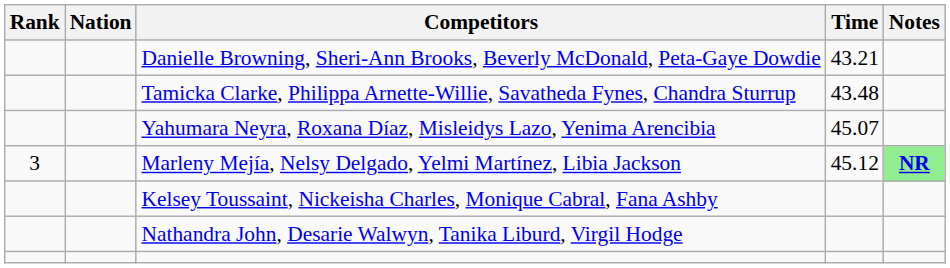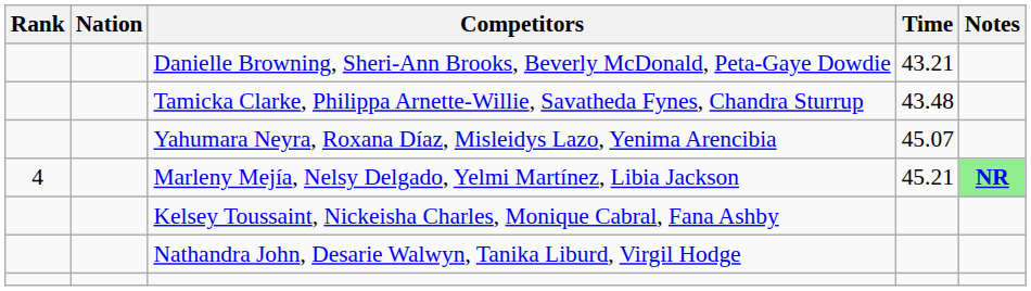 <table class="wikitable sortable" style="text-align:center; font-size:95%">
 <tr>
 <th>Rank</th>
 <th>Nation</th>
 <th>Competitors</th>
 <th>Time</th>
 <th>Notes</th>
 </tr>
 <tr>
 <td></td>
 <td align=left></td>
 <td align=left><a href='#'>Danielle Browning</a>, <a href='#'>Sheri-Ann Brooks</a>, <a href='#'>Beverly McDonald</a>, <a href='#'>Peta-Gaye Dowdie</a></td>
 <td>43.21</td>
 <td></td>
 </tr>
 <tr>
 <td></td>
 <td align=left></td>
 <td align=left><a href='#'>Tamicka Clarke</a>, <a href='#'>Philippa Arnette-Willie</a>, <a href='#'>Savatheda Fynes</a>, <a href='#'>Chandra Sturrup</a></td>
 <td>43.48</td>
 <td></td>
 </tr>
 <tr>
 <td></td>
 <td align=left></td>
 <td align=left><a href='#'>Yahumara Neyra</a>, <a href='#'>Roxana Díaz</a>, <a href='#'>Misleidys Lazo</a>, <a href='#'>Yenima Arencibia</a></td>
 <td>45.07</td>
 <td></td>
 </tr>
 <tr>
-<td>3</td>
+<td>4</td>
 <td align=left></td>
 <td align=left><a href='#'>Marleny Mejía</a>, <a href='#'>Nelsy Delgado</a>, <a href='#'>Yelmi Martínez</a>, <a href='#'>Libia Jackson</a></td>
-<td>45.12</td>
+<td>45.21</td>
 <td style="background: lightgreen;"><strong><a href='#'>NR</a></strong></td>
 </tr>
 <tr>
 <td></td>
 <td align=left></td>
 <td align=left><a href='#'>Kelsey Toussaint</a>, <a href='#'>Nickeisha Charles</a>, <a href='#'>Monique Cabral</a>, <a href='#'>Fana Ashby</a></td>
 <td></td>
 <td></td>
 </tr>
 <tr>
 <td></td>
 <td align=left></td>
 <td align=left><a href='#'>Nathandra John</a>, <a href='#'>Desarie Walwyn</a>, <a href='#'>Tanika Liburd</a>, <a href='#'>Virgil Hodge</a></td>
 <td></td>
 <td></td>
 </tr>
 <tr>
 <td></td>
 <td align=left></td>
 <td align=left></td>
 <td></td>
 <td></td>
 </tr>
 </table>
